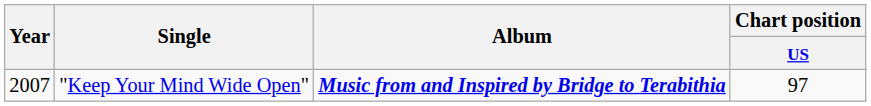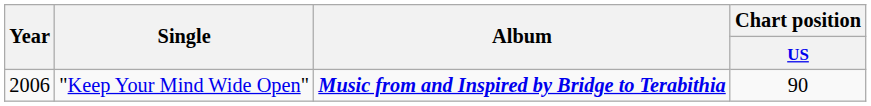 <table class="wikitable">
 <tr>
 <th style="text-align:center;" rowspan="2">Year</th>
 <th style="text-align:center;" rowspan="2">Single</th>
 <th style="text-align:center;" rowspan="2">Album</th>
 <th style="text-align:center;" colspan="4">Chart position</th>
 </tr>
 <tr>
 <th style="text-align:center;"><small><a href='#'>US</a></small></th>
 </tr>
 <tr>
-<td style="text-align:center;">2007</td>
+<td style="text-align:center;">2006</td>
 <td>"<a href='#'>Keep Your Mind Wide Open</a>"</td>
 <td style="text-align:left;"><strong><em><a href='#'>Music from and Inspired by Bridge to Terabithia</a></em></strong></td>
-<td style="text-align:center;">97</td>
+<td style="text-align:center;">90</td>
 </tr>
 </table>
